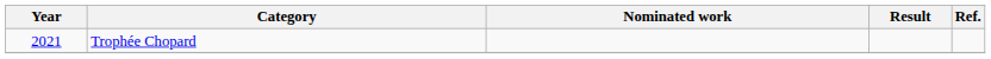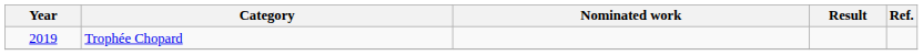 <table class=wikitable>
 <tr>
 <th scope="col" style="width:5em;">Year</th>
 <th scope="col" style="width:26em;">Category</th>
 <th scope="col" style="width:25em;">Nominated work</th>
 <th scope="col" style="width:5em;">Result</th>
 <th>Ref.</th>
 </tr>
 <tr>
-<td align="center"><a href='#'>2021</a></td>
+<td align="center"><a href='#'>2019</a></td>
 <td><a href='#'>Trophée Chopard</a></td>
 <td></td>
 <td></td>
 <td align="center"></td>
 </tr>
 <tr>
 </tr>
 </table>
